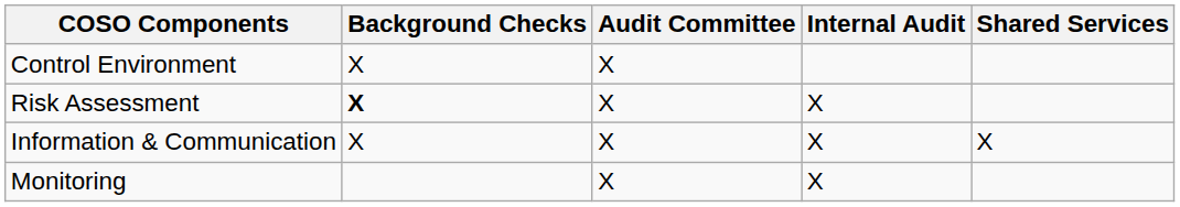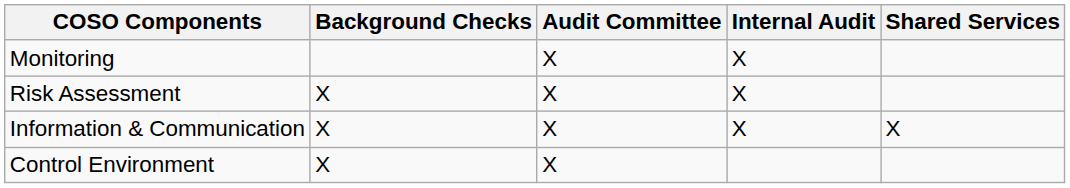 <table class="wikitable" border="1">
 <tr>
 <th>COSO Components</th>
 <th>Background Checks</th>
 <th>Audit Committee</th>
 <th>Internal Audit</th>
 <th>Shared Services</th>
 </tr>
 <tr>
-<td>Control Environment</td>
+<td>Monitoring</td>
+<td></td>
 <td>X</td>
 <td>X</td>
-<td></td>
 <td></td>
 </tr>
 <tr>
 <td>Risk Assessment</td>
-<td><strong>X</strong></td>
+<td>X</td>
 <td>X</td>
 <td>X</td>
 <td></td>
 </tr>
 <tr>
 <td>Information & Communication</td>
 <td>X</td>
 <td>X</td>
 <td>X</td>
 <td>X</td>
 </tr>
 <tr>
-<td>Monitoring</td>
-<td></td>
+<td>Control Environment</td>
 <td>X</td>
 <td>X</td>
 <td></td>
+<td></td>
 </tr>
 </table>
